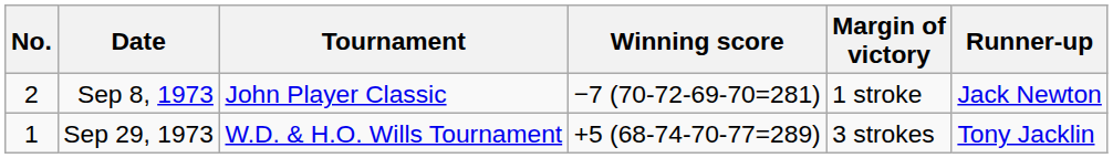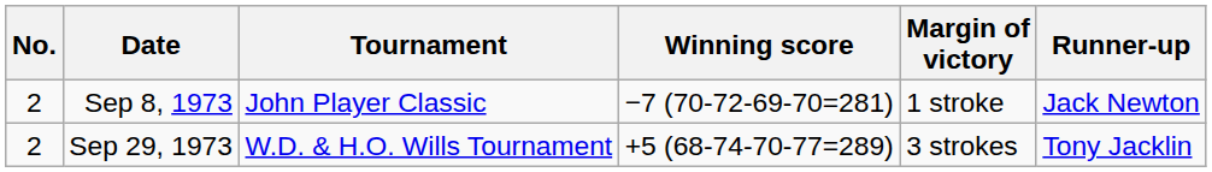 <table class="wikitable" style="font-size:95%;">
 <tr>
 <th>No.</th>
 <th>Date</th>
 <th>Tournament</th>
 <th>Winning score</th>
 <th>Margin of<br>victory</th>
 <th>Runner-up</th>
 </tr>
 <tr>
 <td align=center>2</td>
 <td align=right>Sep 8, <a href='#'>1973</a></td>
 <td><a href='#'>John Player Classic</a></td>
 <td>−7 (70-72-69-70=281)</td>
 <td>1 stroke</td>
 <td> <a href='#'>Jack Newton</a></td>
 </tr>
 <tr>
-<td align=center>1</td>
+<td align=center>2</td>
 <td align=right>Sep 29, 1973</td>
 <td><a href='#'>W.D. & H.O. Wills Tournament</a></td>
 <td>+5 (68-74-70-77=289)</td>
 <td>3 strokes</td>
 <td> <a href='#'>Tony Jacklin</a></td>
 </tr>
 </table>
